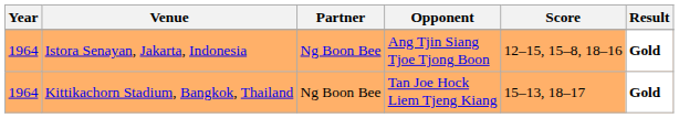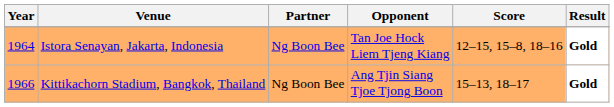 <table class="sortable wikitable" style="font-size: 90%;">
 <tr>
 <th>Year</th>
 <th>Venue</th>
 <th>Partner</th>
 <th>Opponent</th>
 <th>Score</th>
 <th>Result</th>
 </tr>
 <tr>
 </tr>
 <tr style="background:#FFB069">
 <td align="center"><a href='#'>1964</a></td>
 <td align="left"><a href='#'>Istora Senayan</a>, <a href='#'>Jakarta</a>, <a href='#'>Indonesia</a></td>
 <td align="left"> <a href='#'>Ng Boon Bee</a></td>
-<td align="left"> <a href='#'>Ang Tjin Siang</a><br> <a href='#'>Tjoe Tjong Boon</a></td>
+<td align="left"> <a href='#'>Tan Joe Hock</a><br> <a href='#'>Liem Tjeng Kiang</a></td>
 <td align="left">12–15, 15–8, 18–16</td>
 <td style="text-align:left; background:white"> <strong>Gold</strong></td>
 </tr>
 <tr style="background:#FFB069">
-<td align="center"><a href='#'>1964</a></td>
+<td align="center"><a href='#'>1966</a></td>
 <td align="left"><a href='#'>Kittikachorn Stadium</a>, <a href='#'>Bangkok</a>, <a href='#'>Thailand</a></td>
 <td align="left"> Ng Boon Bee</td>
-<td align="left"> <a href='#'>Tan Joe Hock</a><br> <a href='#'>Liem Tjeng Kiang</a></td>
+<td align="left"> <a href='#'>Ang Tjin Siang</a><br> <a href='#'>Tjoe Tjong Boon</a></td>
 <td align="left">15–13, 18–17</td>
 <td style="text-align:left; background:white"> <strong>Gold</strong></td>
 </tr>
 </table>
